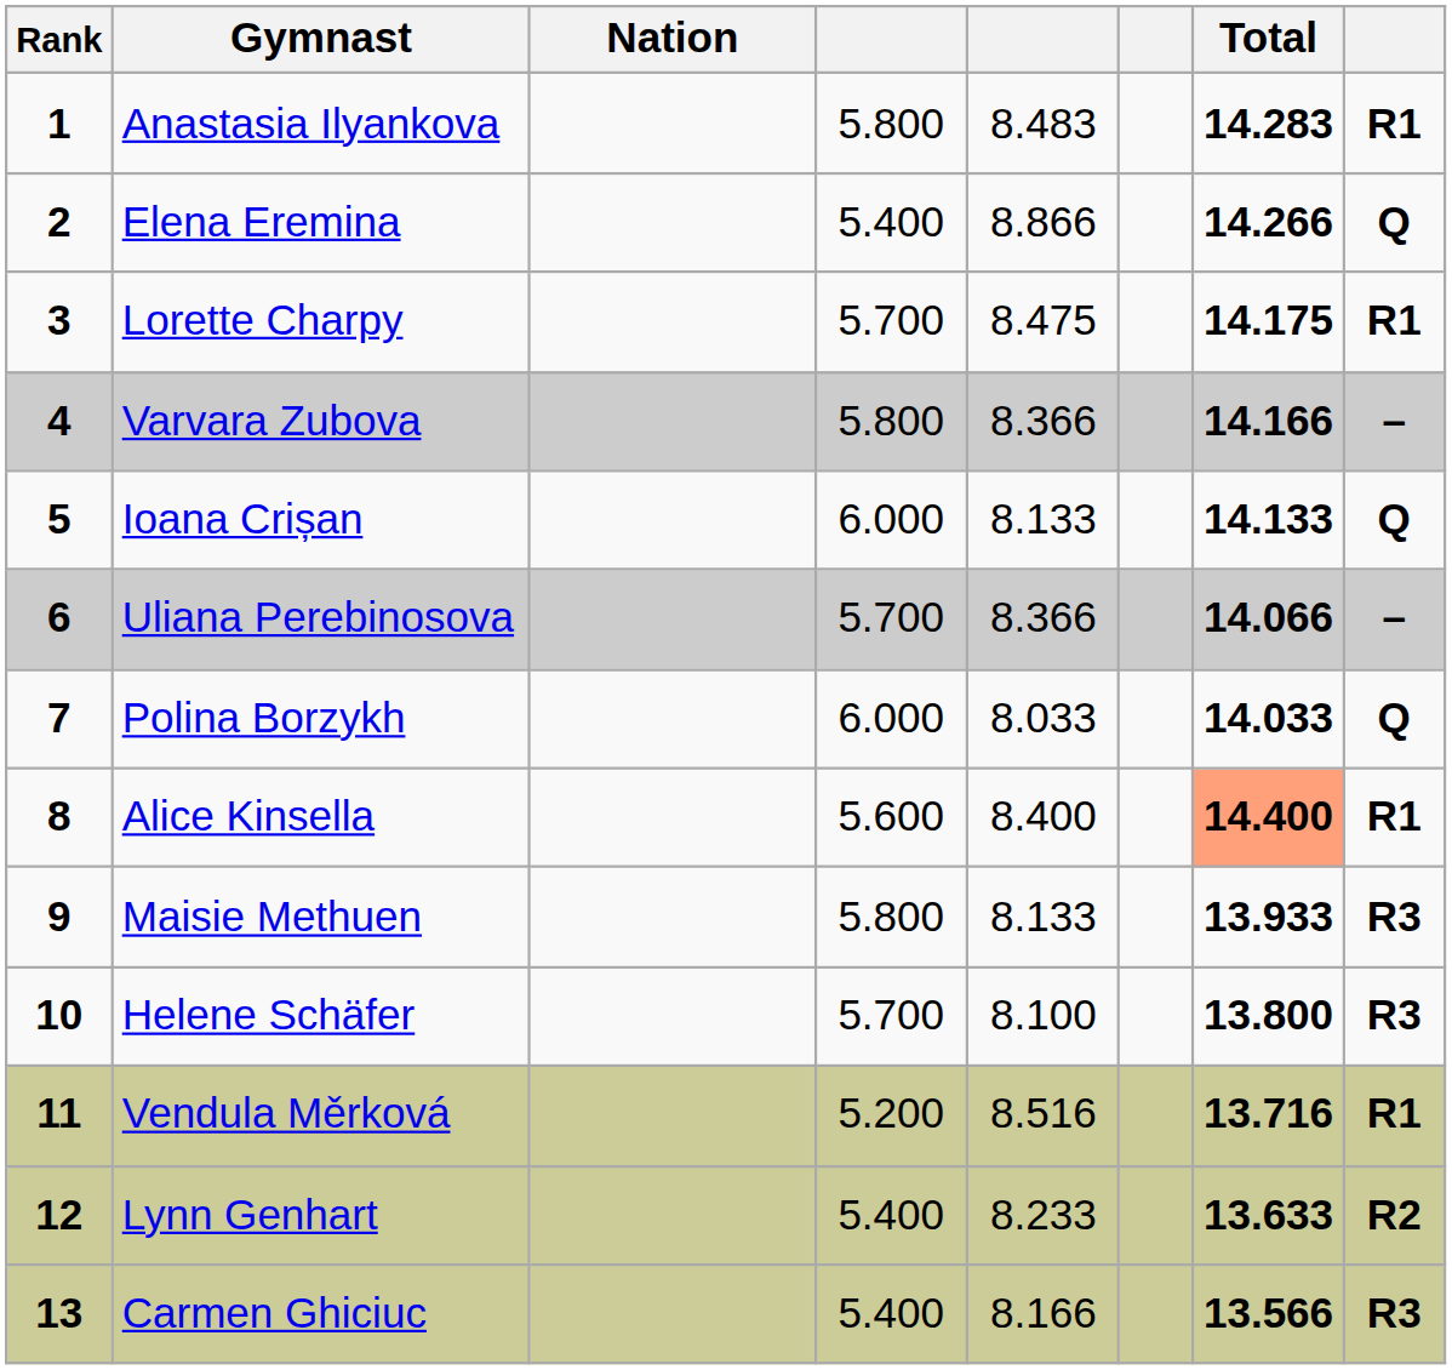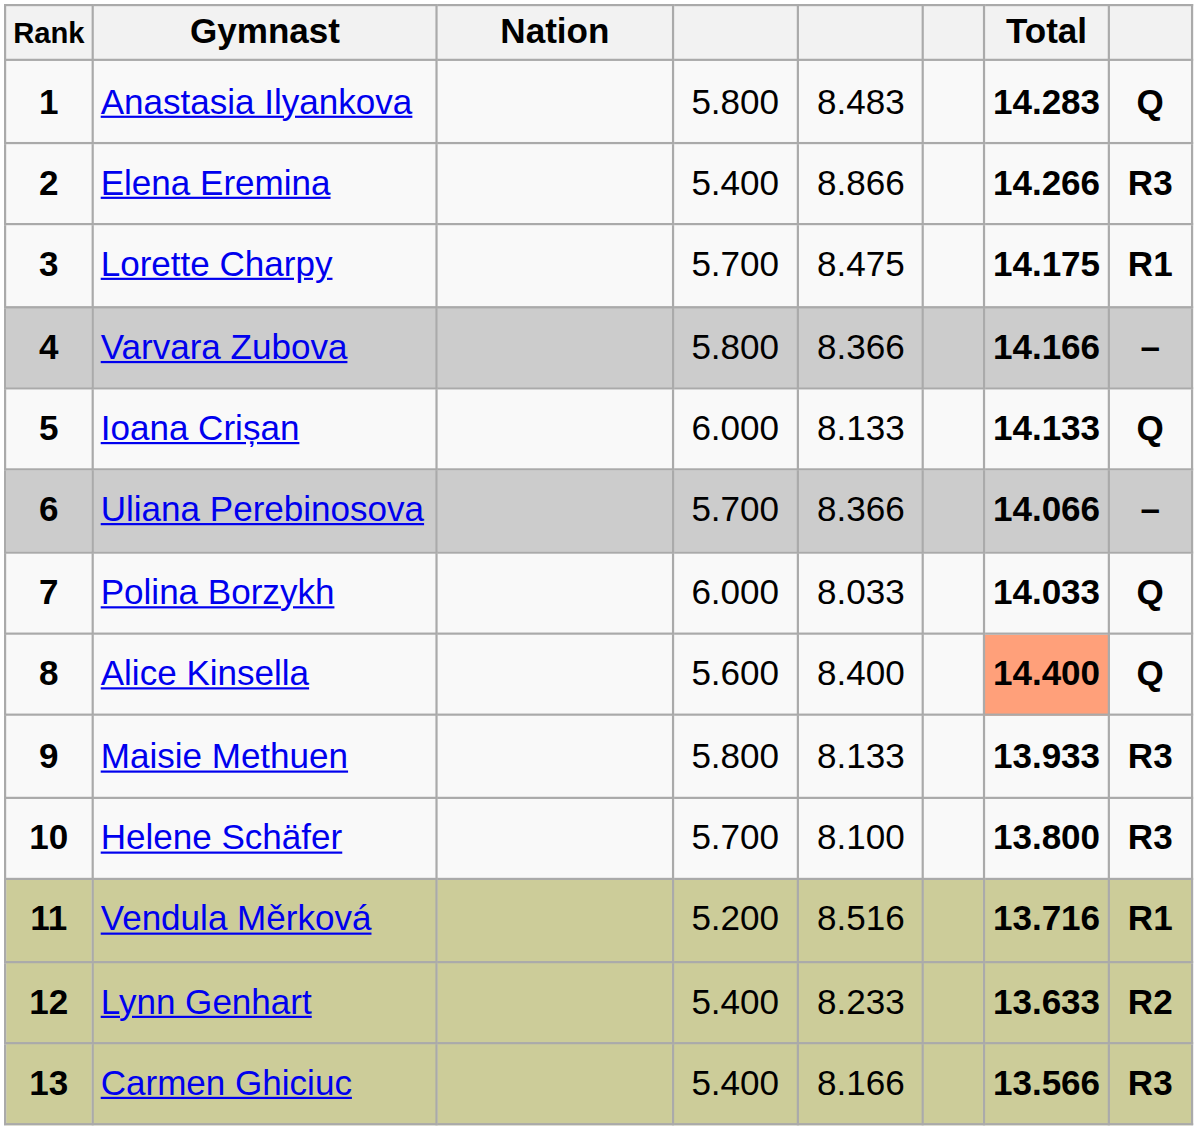 <table class="wikitable sortable" style="text-align:center;">
 <tr>
 <th scope="col" style="width:15px;"><small>Rank</small></th>
 <th scope="col" style="width:150px;">Gymnast</th>
 <th scope="col" style="width:100px;">Nation</th>
 <th scope="col" style="width:50px;"><small></small></th>
 <th scope="col" style="width:50px;"><small></small></th>
 <th scope="col" style="width:20px;"><small></small></th>
 <th scope="col" style="width:50px;">Total</th>
 <th scope="col" style="width:30px;"><small></small></th>
 </tr>
 <tr>
 <td scope="row" style="text-align:center"><strong>1</strong></td>
 <td style="height:30px; text-align:left;"><a href='#'>Anastasia Ilyankova</a></td>
 <td style="text-align:left;"></td>
 <td>5.800</td>
 <td>8.483</td>
 <td></td>
 <td><strong>14.283</strong></td>
-<td><strong>R1</strong></td>
+<td><strong>Q</strong></td>
 </tr>
 <tr>
 <td scope="row" style="text-align:center"><strong>2</strong></td>
 <td style="height:30px; text-align:left;"><a href='#'>Elena Eremina</a></td>
 <td style="text-align:left;"></td>
 <td>5.400</td>
 <td>8.866</td>
 <td></td>
 <td><strong>14.266</strong></td>
-<td><strong>Q</strong></td>
+<td><strong>R3</strong></td>
 </tr>
 <tr>
 <td scope="row" style="text-align:center"><strong>3</strong></td>
 <td style="height:30px; text-align:left;"><a href='#'>Lorette Charpy</a></td>
 <td style="text-align:left;"></td>
 <td>5.700</td>
 <td>8.475</td>
 <td></td>
 <td><strong>14.175</strong></td>
 <td><strong>R1</strong></td>
 </tr>
 <tr style="background:#cccccc;">
 <td scope="row" style="text-align:center"><strong>4</strong></td>
 <td style="height:30px; text-align:left;"><a href='#'>Varvara Zubova</a></td>
 <td style="text-align:left;"></td>
 <td>5.800</td>
 <td>8.366</td>
 <td></td>
 <td><strong>14.166</strong></td>
 <td><strong>–</strong></td>
 </tr>
 <tr>
 <td scope="row" style="text-align:center"><strong>5</strong></td>
 <td style="height:30px; text-align:left;"><a href='#'>Ioana Crișan</a></td>
 <td style="text-align:left;"></td>
 <td>6.000</td>
 <td>8.133</td>
 <td></td>
 <td><strong>14.133</strong></td>
 <td><strong>Q</strong></td>
 </tr>
 <tr style="background:#cccccc;">
 <td scope="row" style="text-align:center"><strong>6</strong></td>
 <td style="height:30px; text-align:left;"><a href='#'>Uliana Perebinosova</a></td>
 <td style="text-align:left;"></td>
 <td>5.700</td>
 <td>8.366</td>
 <td></td>
 <td><strong>14.066</strong></td>
 <td><strong>–</strong></td>
 </tr>
 <tr>
 <td scope="row" style="text-align:center"><strong>7</strong></td>
 <td style="height:30px; text-align:left;"><a href='#'>Polina Borzykh</a></td>
 <td style="text-align:left;"></td>
 <td>6.000</td>
 <td>8.033</td>
 <td></td>
 <td><strong>14.033</strong></td>
 <td><strong>Q</strong></td>
 </tr>
 <tr>
 <td scope="row" style="text-align:center"><strong>8</strong></td>
 <td style="height:30px; text-align:left;"><a href='#'>Alice Kinsella</a></td>
 <td style="text-align:left;"></td>
 <td>5.600</td>
 <td>8.400</td>
 <td></td>
 <td style="background: lightsalmon;"><strong>14.400</strong></td>
-<td><strong>R1</strong></td>
+<td><strong>Q</strong></td>
 </tr>
 <tr>
 <td scope="row" style="text-align:center"><strong>9</strong></td>
 <td style="height:30px; text-align:left;"><a href='#'>Maisie Methuen</a></td>
 <td style="text-align:left;"></td>
 <td>5.800</td>
 <td>8.133</td>
 <td></td>
 <td><strong>13.933</strong></td>
 <td><strong>R3</strong></td>
 </tr>
 <tr>
 <td scope="row" style="text-align:center"><strong>10</strong></td>
 <td style="height:30px; text-align:left;"><a href='#'>Helene Schäfer</a></td>
 <td style="text-align:left;"></td>
 <td>5.700</td>
 <td>8.100</td>
 <td></td>
 <td><strong>13.800</strong></td>
 <td><strong>R3</strong></td>
 </tr>
 <tr style="background:#cccc99;">
 <td scope="row" style="text-align:center"><strong>11</strong></td>
 <td style="height:30px; text-align:left;"><a href='#'>Vendula Měrková</a></td>
 <td style="text-align:left;"></td>
 <td>5.200</td>
 <td>8.516</td>
 <td></td>
 <td><strong>13.716</strong></td>
 <td><strong>R1</strong></td>
 </tr>
 <tr style="background:#cccc99;">
 <td scope="row" style="text-align:center"><strong>12</strong></td>
 <td style="height:30px; text-align:left;"><a href='#'>Lynn Genhart</a></td>
 <td style="text-align:left;"></td>
 <td>5.400</td>
 <td>8.233</td>
 <td></td>
 <td><strong>13.633</strong></td>
 <td><strong>R2</strong></td>
 </tr>
 <tr style="background:#cccc99;">
 <td scope="row" style="text-align:center"><strong>13</strong></td>
 <td style="height:30px; text-align:left;"><a href='#'>Carmen Ghiciuc</a></td>
 <td style="text-align:left;"></td>
 <td>5.400</td>
 <td>8.166</td>
 <td></td>
 <td><strong>13.566</strong></td>
 <td><strong>R3</strong></td>
 </tr>
 </table>
